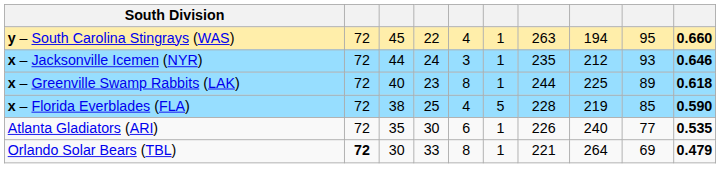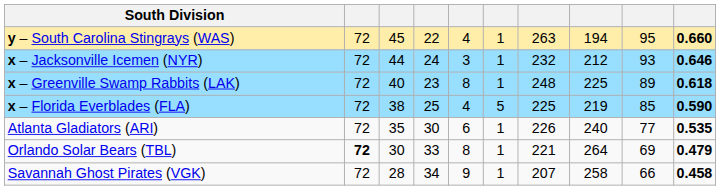 <table class="wikitable sortable" style="text-align:center; width:50em">
 <tr>
 <th style="width:50%;" class="unsortable">South Division</th>
 <th width="5%"></th>
 <th width="5%"></th>
 <th width="5%"></th>
 <th width="5%"></th>
 <th width="5%"></th>
 <th width="7.5%"></th>
 <th width="7.5%"></th>
 <th width="7.5%"></th>
 <th width="7.5%"></th>
 </tr>
 <tr bgcolor=#ffeeaa>
 <td align=left><strong>y</strong> – <a href='#'>South Carolina Stingrays</a> (<a href='#'>WAS</a>)</td>
 <td>72</td>
 <td>45</td>
 <td>22</td>
 <td>4</td>
 <td>1</td>
 <td>263</td>
 <td>194</td>
 <td>95</td>
 <td><strong>0.660</strong></td>
 </tr>
 <tr bgcolor=#97DEFF>
 <td align=left><strong>x</strong> –  <a href='#'>Jacksonville Icemen</a> (<a href='#'>NYR</a>)</td>
 <td>72</td>
 <td>44</td>
 <td>24</td>
 <td>3</td>
 <td>1</td>
-<td>235</td>
+<td>232</td>
 <td>212</td>
 <td>93</td>
 <td><strong>0.646</strong></td>
 </tr>
 <tr bgcolor=#97DEFF>
 <td align=left><strong>x</strong> – <a href='#'>Greenville Swamp Rabbits</a> (<a href='#'>LAK</a>)</td>
 <td>72</td>
 <td>40</td>
 <td>23</td>
 <td>8</td>
 <td>1</td>
-<td>244</td>
+<td>248</td>
 <td>225</td>
 <td>89</td>
 <td><strong>0.618</strong></td>
 </tr>
 <tr bgcolor=#97DEFF>
 <td align=left><strong>x</strong> –  <a href='#'>Florida Everblades</a> (<a href='#'>FLA</a>)</td>
 <td>72</td>
 <td>38</td>
 <td>25</td>
 <td>4</td>
 <td>5</td>
-<td>228</td>
+<td>225</td>
 <td>219</td>
 <td>85</td>
 <td><strong>0.590</strong></td>
 </tr>
 <tr bgcolor=>
 <td align=left><a href='#'>Atlanta Gladiators</a> (<a href='#'>ARI</a>)</td>
 <td>72</td>
 <td>35</td>
 <td>30</td>
 <td>6</td>
 <td>1</td>
 <td>226</td>
 <td>240</td>
 <td>77</td>
 <td><strong>0.535</strong></td>
 </tr>
 <tr bgcolor=>
 <td align=left><a href='#'>Orlando Solar Bears</a> (<a href='#'>TBL</a>)</td>
 <td><strong>72</strong></td>
 <td>30</td>
 <td>33</td>
 <td>8</td>
 <td>1</td>
 <td>221</td>
 <td>264</td>
 <td>69</td>
 <td><strong>0.479</strong></td>
 </tr>
+<tr bgcolor=>
+<td align=left><a href='#'>Savannah Ghost Pirates</a> (<a href='#'>VGK</a>)</td>
+<td>72</td>
+<td>28</td>
+<td>34</td>
+<td>9</td>
+<td>1</td>
+<td>207</td>
+<td>258</td>
+<td>66</td>
+<td><strong>0.458</strong></td>
+</tr>
 </table>
